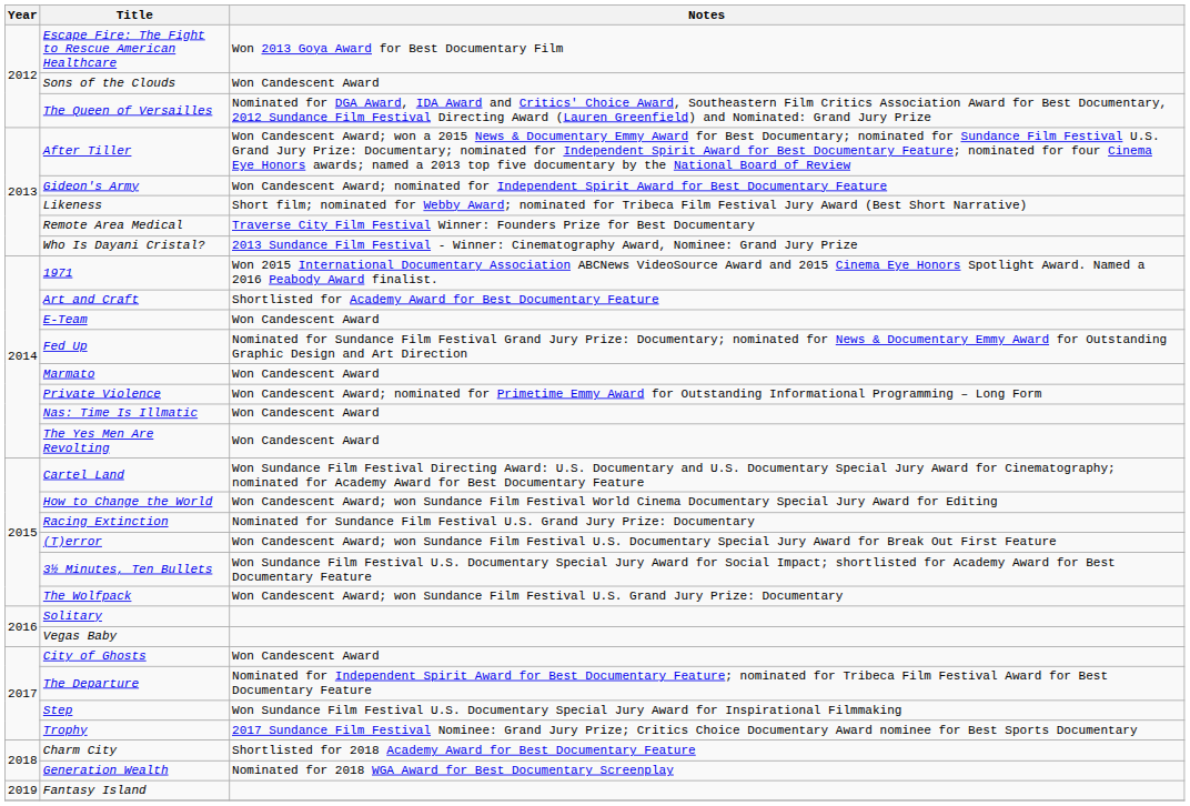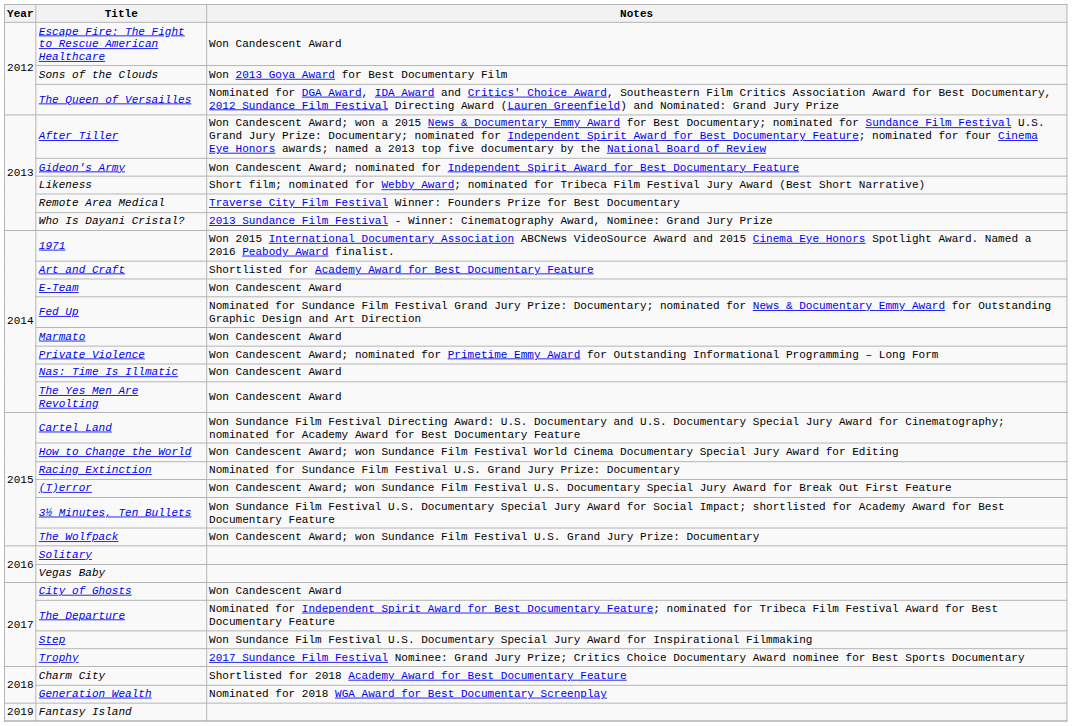 <table class="wikitable sortable">
 <tr>
 <th>Year</th>
 <th>Title</th>
 <th>Notes</th>
 </tr>
 <tr>
 <td rowspan=3 style="text-align:center;">2012</td>
 <td><em><a href='#'>Escape Fire: The Fight to Rescue American Healthcare</a></em></td>
-<td>Won <a href='#'>2013 Goya Award</a> for Best Documentary Film</td>
+<td>Won Candescent Award</td>
 </tr>
 <tr>
 <td><em>Sons of the Clouds</em></td>
-<td>Won Candescent Award</td>
+<td>Won <a href='#'>2013 Goya Award</a> for Best Documentary Film</td>
 </tr>
 <tr>
 <td><em><a href='#'>The Queen of Versailles</a></em></td>
 <td>Nominated for <a href='#'>DGA Award</a>, <a href='#'>IDA Award</a> and <a href='#'>Critics' Choice Award</a>, Southeastern Film Critics Association Award for Best Documentary, <a href='#'>2012 Sundance Film Festival</a> Directing Award (<a href='#'>Lauren Greenfield</a>) and Nominated: Grand Jury Prize</td>
 </tr>
 <tr>
 <td rowspan=5 style="text-align:center;">2013</td>
 <td><em><a href='#'>After Tiller</a></em></td>
 <td>Won Candescent Award; won a 2015 <a href='#'>News & Documentary Emmy Award</a> for Best Documentary; nominated for <a href='#'>Sundance Film Festival</a> U.S. Grand Jury Prize: Documentary; nominated for <a href='#'>Independent Spirit Award for Best Documentary Feature</a>; nominated for four <a href='#'>Cinema Eye Honors</a> awards; named a 2013 top five documentary by the <a href='#'>National Board of Review</a></td>
 </tr>
 <tr>
 <td><em><a href='#'>Gideon's Army</a></em></td>
 <td>Won Candescent Award; nominated for <a href='#'>Independent Spirit Award for Best Documentary Feature</a></td>
 </tr>
 <tr>
 <td><em>Likeness</em></td>
 <td>Short film; nominated for <a href='#'>Webby Award</a>; nominated for Tribeca Film Festival Jury Award (Best Short Narrative)</td>
 </tr>
 <tr>
 <td><em>Remote Area Medical</em></td>
 <td><a href='#'>Traverse City Film Festival</a> Winner: Founders Prize for Best Documentary</td>
 </tr>
 <tr>
 <td><em>Who Is Dayani Cristal?</em></td>
 <td><a href='#'>2013 Sundance Film Festival</a> - Winner: Cinematography Award, Nominee: Grand Jury Prize</td>
 </tr>
 <tr>
 <td rowspan=8 style="text-align:center;">2014</td>
 <td><em><a href='#'>1971</a></em></td>
 <td>Won 2015 <a href='#'>International Documentary Association</a> ABCNews VideoSource Award and 2015 <a href='#'>Cinema Eye Honors</a> Spotlight Award. Named a 2016 <a href='#'>Peabody Award</a> finalist.</td>
 </tr>
 <tr>
 <td><em><a href='#'>Art and Craft</a></em></td>
 <td>Shortlisted for <a href='#'>Academy Award for Best Documentary Feature</a></td>
 </tr>
 <tr>
 <td><em><a href='#'>E-Team</a></em></td>
 <td>Won Candescent Award</td>
 </tr>
 <tr>
 <td><em><a href='#'>Fed Up</a></em></td>
 <td>Nominated for Sundance Film Festival Grand Jury Prize: Documentary; nominated for <a href='#'>News & Documentary Emmy Award</a> for Outstanding Graphic Design and Art Direction</td>
 </tr>
 <tr>
 <td><em><a href='#'>Marmato</a></em></td>
 <td>Won Candescent Award</td>
 </tr>
 <tr>
 <td><em><a href='#'>Private Violence</a></em></td>
 <td>Won Candescent Award; nominated for <a href='#'>Primetime Emmy Award</a> for Outstanding Informational Programming – Long Form</td>
 </tr>
 <tr>
 <td><em><a href='#'>Nas: Time Is Illmatic</a></em></td>
 <td>Won Candescent Award</td>
 </tr>
 <tr>
 <td><em><a href='#'>The Yes Men Are Revolting</a></em></td>
 <td>Won Candescent Award</td>
 </tr>
 <tr>
 <td rowspan=6 style="text-align:center;">2015</td>
 <td><em><a href='#'>Cartel Land</a></em></td>
 <td>Won Sundance Film Festival Directing Award: U.S. Documentary and U.S. Documentary Special Jury Award for Cinematography; nominated for Academy Award for Best Documentary Feature</td>
 </tr>
 <tr>
 <td><em><a href='#'>How to Change the World</a></em></td>
 <td>Won Candescent Award; won Sundance Film Festival World Cinema Documentary Special Jury Award for Editing</td>
 </tr>
 <tr>
 <td><em><a href='#'>Racing Extinction</a></em></td>
 <td>Nominated for Sundance Film Festival U.S. Grand Jury Prize: Documentary</td>
 </tr>
 <tr>
 <td><em><a href='#'>(T)error</a></em></td>
 <td>Won Candescent Award; won Sundance Film Festival U.S. Documentary Special Jury Award for Break Out First Feature</td>
 </tr>
 <tr>
 <td><em><a href='#'>3½ Minutes, Ten Bullets</a></em></td>
 <td>Won Sundance Film Festival U.S. Documentary Special Jury Award for Social Impact; shortlisted for Academy Award for Best Documentary Feature</td>
 </tr>
 <tr>
 <td><em><a href='#'>The Wolfpack</a></em></td>
 <td>Won Candescent Award; won Sundance Film Festival U.S. Grand Jury Prize: Documentary</td>
 </tr>
 <tr>
 <td rowspan=2 style="text-align:center;">2016</td>
 <td><em><a href='#'>Solitary</a></em></td>
 <td></td>
 </tr>
 <tr>
 <td><em>Vegas Baby</em></td>
 <td></td>
 </tr>
 <tr>
 <td rowspan=4 style="text-align:center;">2017</td>
 <td><em><a href='#'>City of Ghosts</a></em></td>
 <td>Won Candescent Award</td>
 </tr>
 <tr>
 <td><em><a href='#'>The Departure</a></em></td>
 <td>Nominated for <a href='#'>Independent Spirit Award for Best Documentary Feature</a>; nominated for Tribeca Film Festival Award for Best Documentary Feature</td>
 </tr>
 <tr>
 <td><em><a href='#'>Step</a></em></td>
 <td>Won Sundance Film Festival U.S. Documentary Special Jury Award for Inspirational Filmmaking</td>
 </tr>
 <tr>
 <td><em><a href='#'>Trophy</a></em></td>
 <td><a href='#'>2017 Sundance Film Festival</a> Nominee: Grand Jury Prize; Critics Choice Documentary Award nominee for Best Sports Documentary</td>
 </tr>
 <tr>
 <td rowspan=2 style="text-align:center;">2018</td>
 <td><em>Charm City</em></td>
 <td>Shortlisted for 2018 <a href='#'>Academy Award for Best Documentary Feature</a></td>
 </tr>
 <tr>
 <td><em><a href='#'>Generation Wealth</a></em></td>
 <td>Nominated for 2018 <a href='#'>WGA Award for Best Documentary Screenplay</a></td>
 </tr>
 <tr>
 <td rowspan=1 style="text-align:center;">2019</td>
 <td><em>Fantasy Island</em></td>
 <td></td>
 </tr>
 <tr>
 </tr>
 </table>
